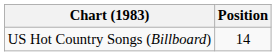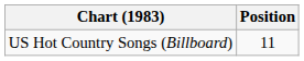 <table class="wikitable">
 <tr>
 <th>Chart (1983)</th>
 <th>Position</th>
 </tr>
 <tr>
 <td>US Hot Country Songs (<em>Billboard</em>)</td>
-<td align="center">14</td>
+<td align="center">11</td>
 </tr>
 </table>
